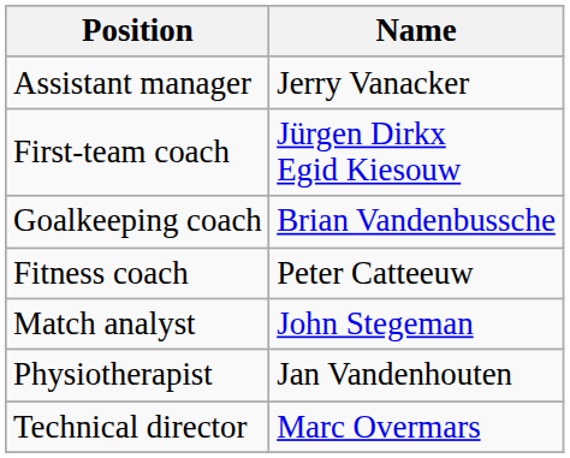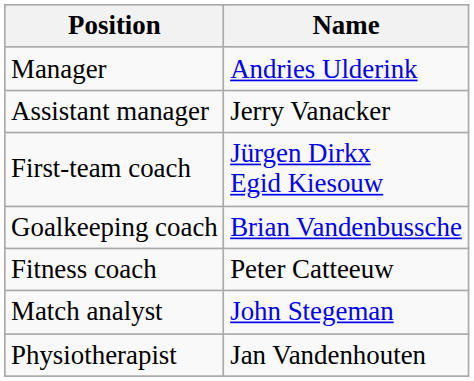 <table class="wikitable">
 <tr>
 <th>Position</th>
 <th>Name</th>
+</tr>
+<tr>
+<td>Manager</td>
+<td> <a href='#'>Andries Ulderink</a></td>
 </tr>
 <tr>
 <td>Assistant manager</td>
 <td> Jerry Vanacker</td>
 </tr>
 <tr>
 <td>First-team coach</td>
 <td> <a href='#'>Jürgen Dirkx</a> <br>  <a href='#'>Egid Kiesouw</a></td>
 </tr>
 <tr>
 <td>Goalkeeping coach</td>
 <td> <a href='#'>Brian Vandenbussche</a></td>
 </tr>
 <tr>
 <td>Fitness coach</td>
 <td> Peter Catteeuw</td>
 </tr>
 <tr>
 <td>Match analyst</td>
 <td> <a href='#'>John Stegeman</a></td>
 </tr>
 <tr>
 <td>Physiotherapist</td>
 <td> Jan Vandenhouten</td>
 </tr>
-<tr>
-<td>Technical director</td>
-<td> <a href='#'>Marc Overmars</a></td>
-</tr>
 </table>
